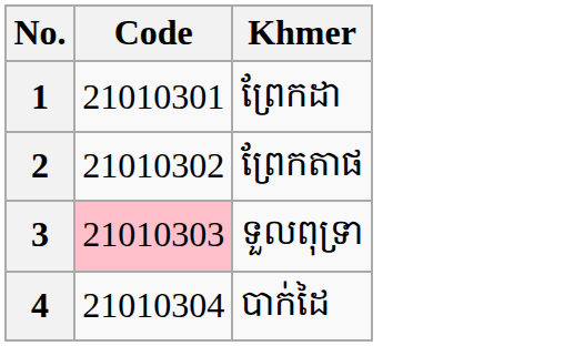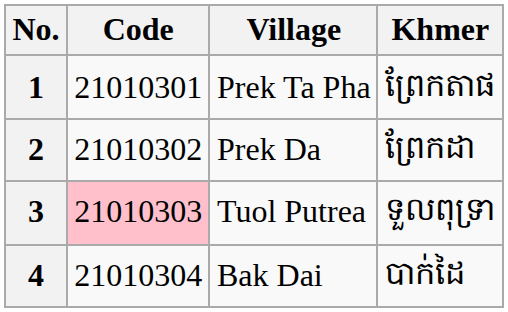 <table class="wikitable sortable">
 <tr>
 <th>No.</th>
 <th>Code</th>
+<th>Village</th>
 <th>Khmer</th>
 </tr>
 <tr>
 <th>1</th>
 <td>21010301</td>
-<td>ព្រែកដា</td>
+<td>Prek Ta Pha</td>
+<td>ព្រែកតាផ</td>
 </tr>
 <tr>
 <th>2</th>
 <td>21010302</td>
-<td>ព្រែកតាផ</td>
+<td>Prek Da</td>
+<td>ព្រែកដា</td>
 </tr>
 <tr>
 <th>3</th>
 <td style="background: pink;">21010303</td>
+<td>Tuol Putrea</td>
 <td>ទួលពុទ្រា</td>
 </tr>
 <tr>
 <th>4</th>
 <td>21010304</td>
+<td>Bak Dai</td>
 <td>បាក់ដៃ</td>
 </tr>
 </table>
